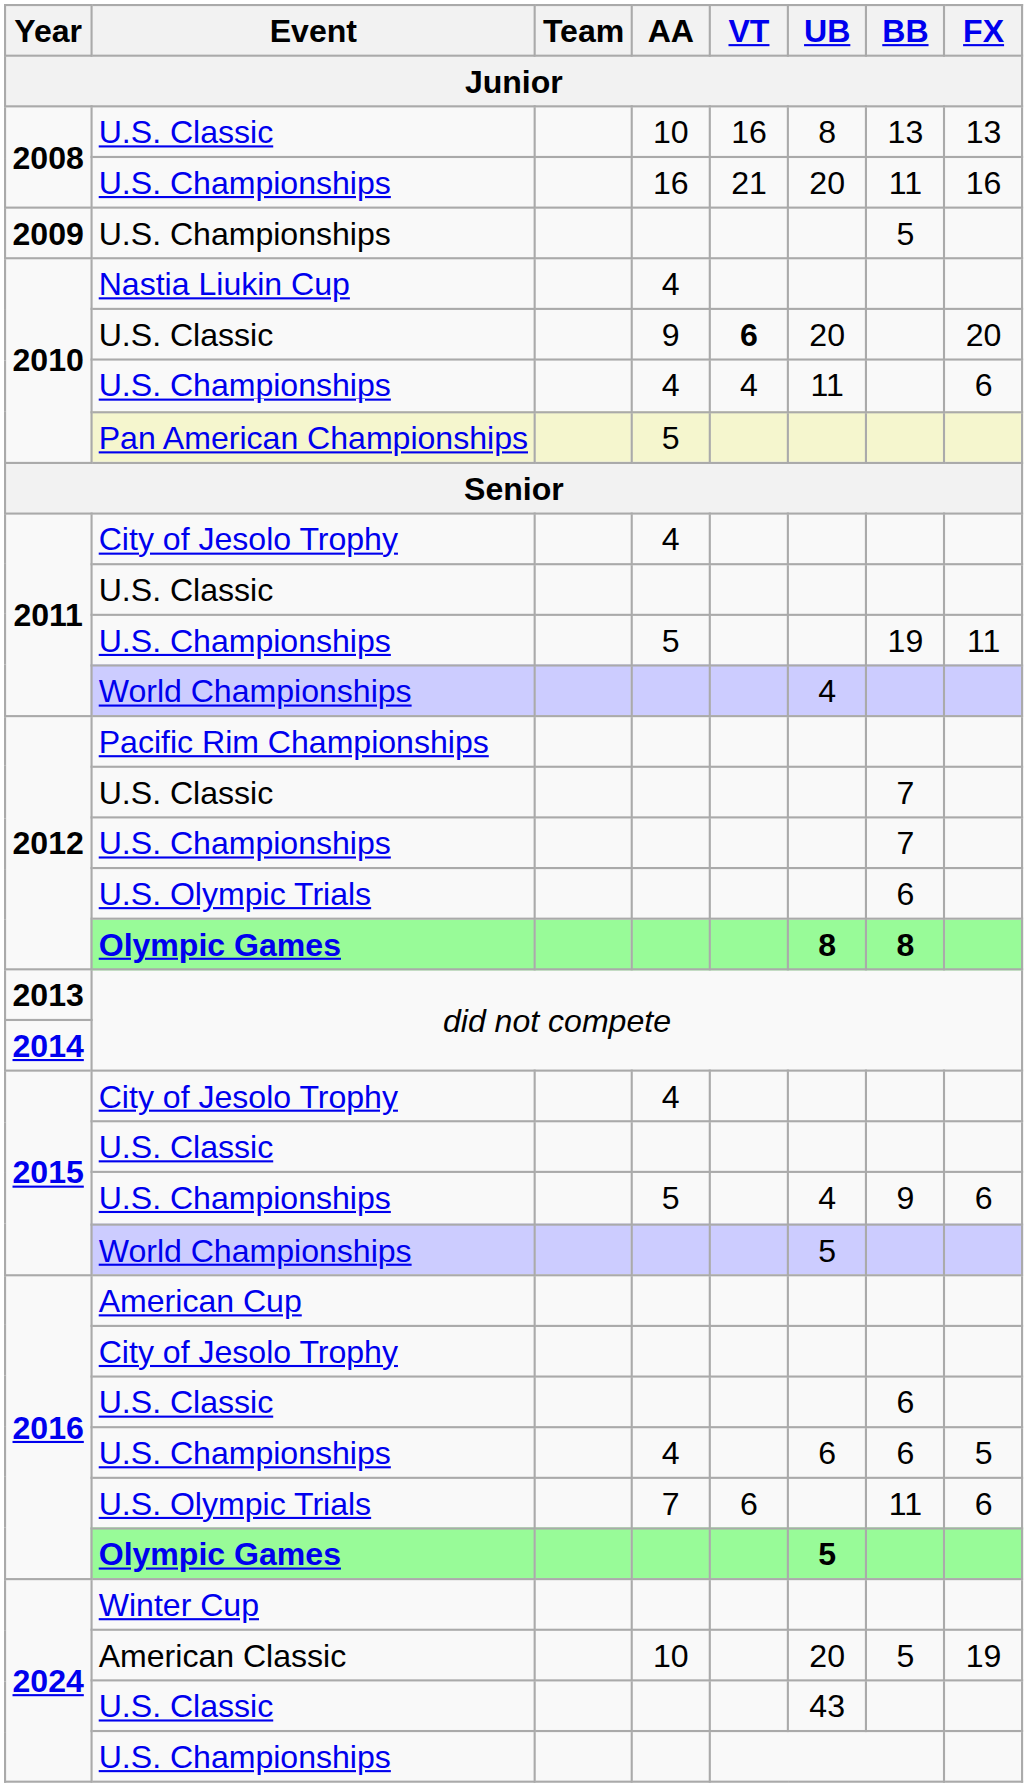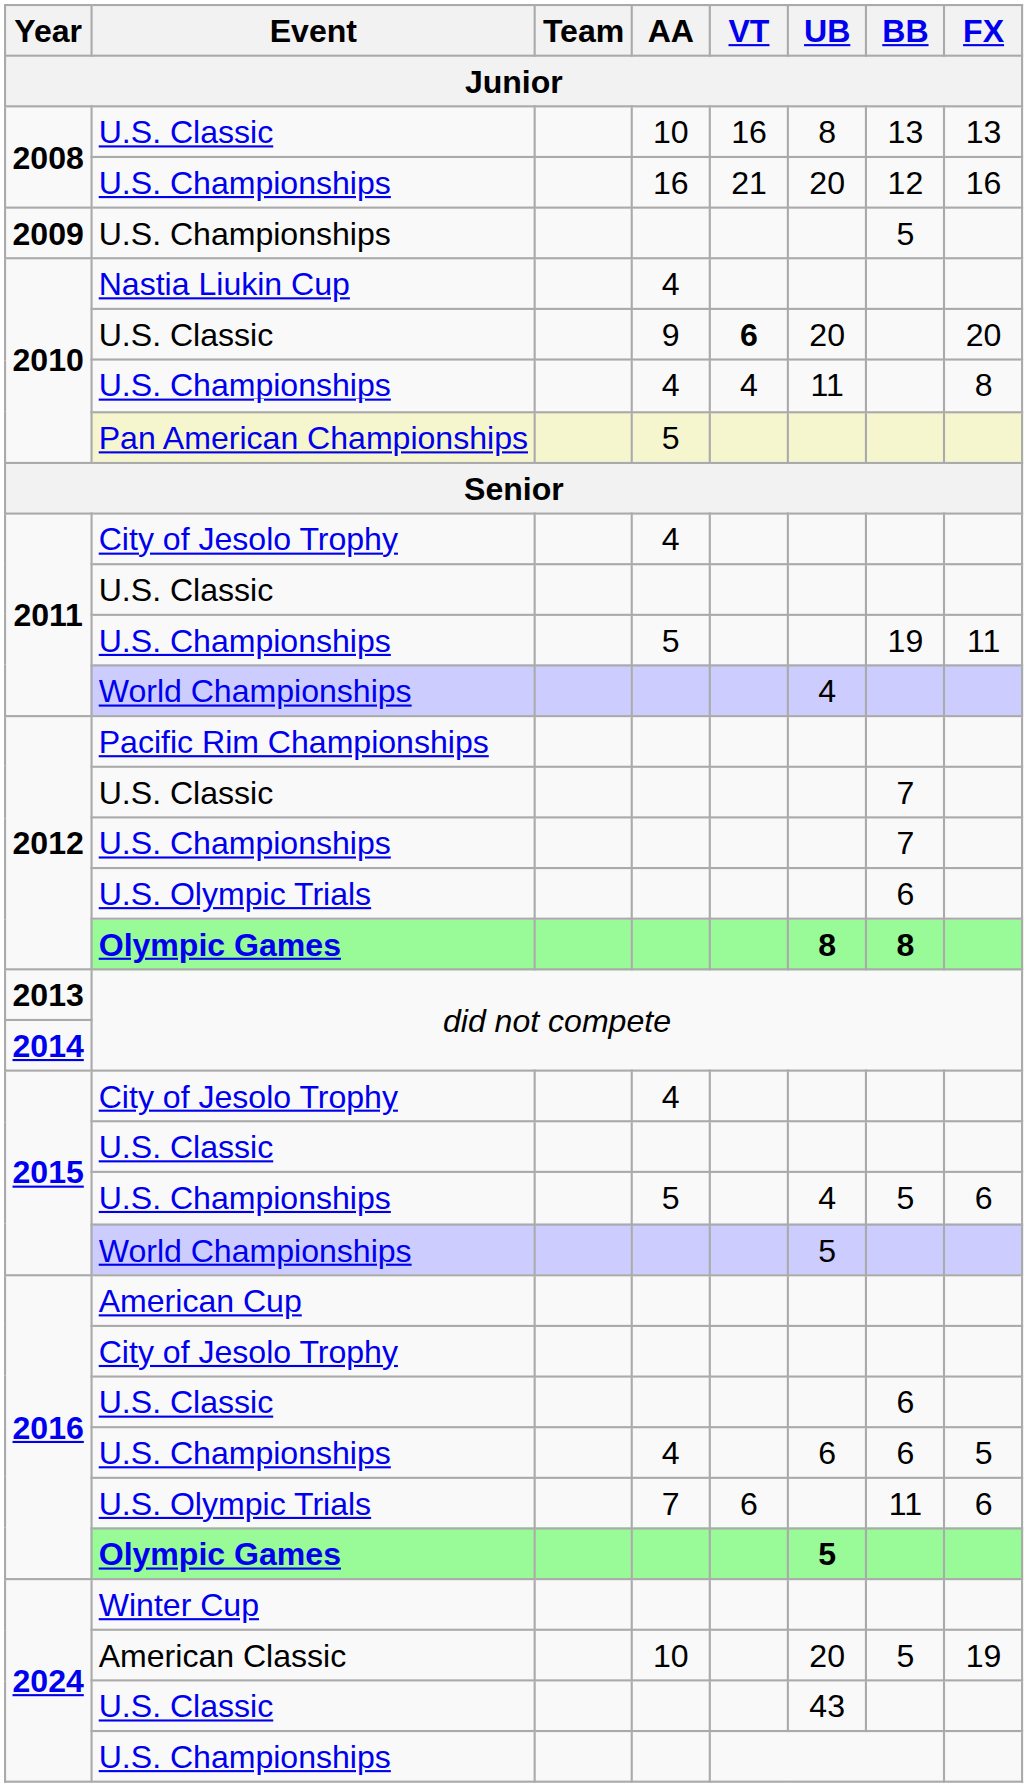 <table class="wikitable" style="border-collapse: collapse; text-align:center; font-size: 95%;">
 <tr>
 <th align=center>Year</th>
 <th align=center>Event</th>
 <th style="width:30px;">Team</th>
 <th style="width:30px;">AA</th>
 <th style="width:30px;"><a href='#'>VT</a></th>
 <th style="width:30px;"><a href='#'>UB</a></th>
 <th style="width:30px;"><a href='#'>BB</a></th>
 <th style="width:30px;"><a href='#'>FX</a></th>
 </tr>
 <tr>
 <th colspan="8">Junior</th>
 </tr>
 <tr>
 <td rowspan="2"><strong>2008</strong></td>
 <td align=left><a href='#'>U.S. Classic</a></td>
 <td></td>
 <td>10</td>
 <td>16</td>
 <td>8</td>
 <td>13</td>
 <td>13</td>
 </tr>
 <tr>
 <td align=left><a href='#'>U.S. Championships</a></td>
 <td></td>
 <td>16</td>
 <td>21</td>
 <td>20</td>
-<td>11</td>
+<td>12</td>
 <td>16</td>
 </tr>
 <tr>
 <td rowspan="1"><strong>2009</strong></td>
 <td align=left>U.S. Championships</td>
 <td></td>
 <td></td>
 <td></td>
 <td></td>
 <td>5</td>
 <td></td>
 </tr>
 <tr>
 <td rowspan="4"><strong>2010</strong></td>
 <td align=left><a href='#'>Nastia Liukin Cup</a></td>
 <td></td>
 <td>4</td>
 <td></td>
 <td></td>
 <td></td>
 <td></td>
 </tr>
 <tr>
 <td align=left>U.S. Classic</td>
 <td></td>
 <td>9</td>
 <td><strong>6</strong></td>
 <td>20</td>
 <td></td>
 <td>20</td>
 </tr>
 <tr>
 <td align=left><a href='#'>U.S. Championships</a></td>
 <td></td>
 <td>4</td>
 <td>4</td>
 <td>11</td>
 <td></td>
-<td>6</td>
+<td>8</td>
 </tr>
 <tr bgcolor=#F5F6CE>
 <td align=left><a href='#'>Pan American Championships</a></td>
 <td></td>
 <td>5</td>
 <td></td>
 <td></td>
 <td></td>
 <td></td>
 </tr>
 <tr>
 <th colspan="8">Senior</th>
 </tr>
 <tr>
 <td rowspan="4"><strong>2011</strong></td>
 <td align=left><a href='#'>City of Jesolo Trophy</a></td>
 <td></td>
 <td>4</td>
 <td></td>
 <td></td>
 <td></td>
 <td></td>
 </tr>
 <tr>
 <td align=left>U.S. Classic</td>
 <td></td>
 <td></td>
 <td></td>
 <td></td>
 <td></td>
 <td></td>
 </tr>
 <tr>
 <td align=left><a href='#'>U.S. Championships</a></td>
 <td></td>
 <td>5</td>
 <td></td>
 <td></td>
 <td>19</td>
 <td>11</td>
 </tr>
 <tr style="background:#ccf;">
 <td align=left><a href='#'>World Championships</a></td>
 <td></td>
 <td></td>
 <td></td>
 <td>4</td>
 <td></td>
 <td></td>
 </tr>
 <tr>
 <td rowspan="5"><strong>2012</strong></td>
 <td align=left><a href='#'>Pacific Rim Championships</a></td>
 <td></td>
 <td></td>
 <td></td>
 <td></td>
 <td></td>
 <td></td>
 </tr>
 <tr>
 <td align=left>U.S. Classic</td>
 <td></td>
 <td></td>
 <td></td>
 <td></td>
 <td>7</td>
 <td></td>
 </tr>
 <tr>
 <td align=left><a href='#'>U.S. Championships</a></td>
 <td></td>
 <td></td>
 <td></td>
 <td></td>
 <td>7</td>
 <td></td>
 </tr>
 <tr>
 <td align=left><a href='#'>U.S. Olympic Trials</a></td>
 <td></td>
 <td></td>
 <td></td>
 <td></td>
 <td>6</td>
 <td></td>
 </tr>
 <tr style="background:#98fb98;">
 <td align=left><strong><a href='#'>Olympic Games</a></strong></td>
 <td></td>
 <td></td>
 <td></td>
 <td><strong>8</strong></td>
 <td><strong>8</strong></td>
 <td></td>
 </tr>
 <tr>
 <td rowspan="1"><strong>2013</strong></td>
 <td colspan=7 rowspan=2><em>did not compete</em></td>
 </tr>
 <tr>
 <td rowspan="1"><strong><a href='#'>2014</a></strong></td>
 </tr>
 <tr>
 <td rowspan="4"><strong><a href='#'>2015</a></strong></td>
 <td align=left><a href='#'>City of Jesolo Trophy</a></td>
 <td></td>
 <td>4</td>
 <td></td>
 <td></td>
 <td></td>
 <td></td>
 </tr>
 <tr>
 <td align=left><a href='#'>U.S. Classic</a></td>
 <td></td>
 <td></td>
 <td></td>
 <td></td>
 <td></td>
 <td></td>
 </tr>
 <tr>
 <td align=left><a href='#'>U.S. Championships</a></td>
 <td></td>
 <td>5</td>
 <td></td>
 <td>4</td>
-<td>9</td>
+<td>5</td>
 <td>6</td>
 </tr>
 <tr style="background:#ccf;">
 <td align=left><a href='#'>World Championships</a></td>
 <td></td>
 <td></td>
 <td></td>
 <td>5</td>
 <td></td>
 <td></td>
 </tr>
 <tr>
 <td rowspan="6"><strong><a href='#'>2016</a></strong></td>
 <td align=left><a href='#'>American Cup</a></td>
 <td></td>
 <td></td>
 <td></td>
 <td></td>
 <td></td>
 <td></td>
 </tr>
 <tr>
 <td align=left><a href='#'>City of Jesolo Trophy</a></td>
 <td></td>
 <td></td>
 <td></td>
 <td></td>
 <td></td>
 <td></td>
 </tr>
 <tr>
 <td align=left><a href='#'>U.S. Classic</a></td>
 <td></td>
 <td></td>
 <td></td>
 <td></td>
 <td>6</td>
 <td></td>
 </tr>
 <tr>
 <td align=left><a href='#'>U.S. Championships</a></td>
 <td></td>
 <td>4</td>
 <td></td>
 <td>6</td>
 <td>6</td>
 <td>5</td>
 </tr>
 <tr>
 <td align=left><a href='#'>U.S. Olympic Trials</a></td>
 <td></td>
 <td>7</td>
 <td>6</td>
 <td></td>
 <td>11</td>
 <td>6</td>
 </tr>
 <tr style="background:#98fb98;">
 <td align=left><strong><a href='#'>Olympic Games</a></strong></td>
 <td></td>
 <td></td>
 <td></td>
 <td><strong>5</strong></td>
 <td></td>
 <td></td>
 </tr>
 <tr>
 <td rowspan="4"><strong><a href='#'>2024</a></strong></td>
 <td align=left><a href='#'>Winter Cup</a></td>
 <td></td>
 <td></td>
 <td></td>
 <td></td>
 <td></td>
 <td></td>
 </tr>
 <tr>
 <td align=left>American Classic</td>
 <td></td>
 <td>10</td>
 <td></td>
 <td>20</td>
 <td>5</td>
 <td>19</td>
 </tr>
 <tr>
 <td align=left><a href='#'>U.S. Classic</a></td>
 <td></td>
 <td></td>
 <td></td>
 <td>43</td>
 <td></td>
 <td></td>
 </tr>
 <tr>
 <td align=left><a href='#'>U.S. Championships</a></td>
 <td></td>
 <td></td>
 <td colspan="3"></td>
 <td></td>
 </tr>
 </table>
